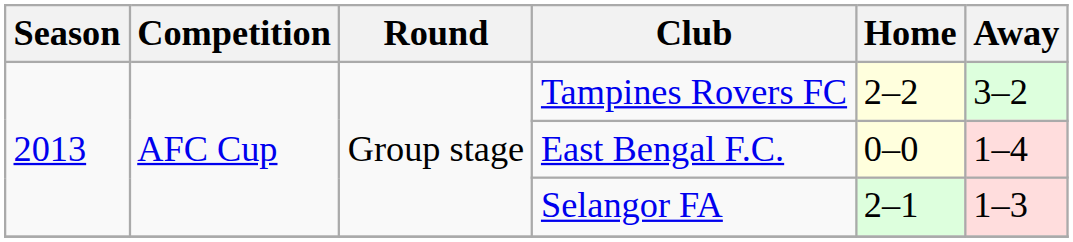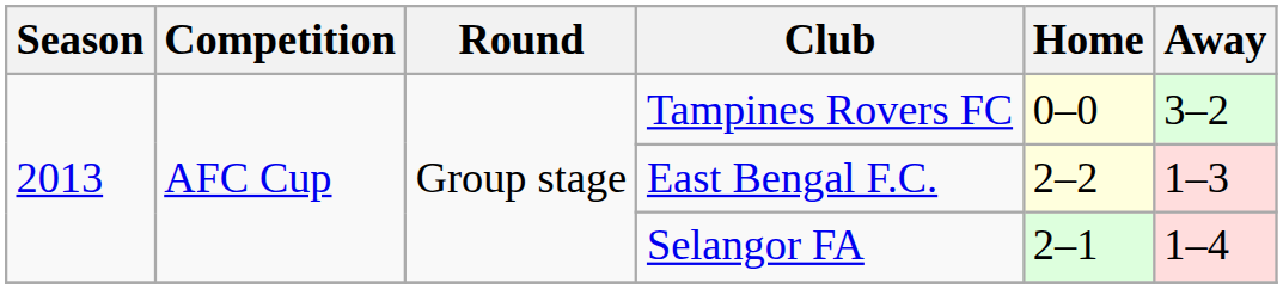 <table class="wikitable">
 <tr>
 <th>Season</th>
 <th>Competition</th>
 <th>Round</th>
 <th>Club</th>
 <th>Home</th>
 <th>Away</th>
 </tr>
 <tr>
 <td rowspan="3"><a href='#'>2013</a></td>
 <td rowspan="3"><a href='#'>AFC Cup</a></td>
 <td rowspan="3">Group stage</td>
 <td> <a href='#'>Tampines Rovers FC</a></td>
-<td style="background:#ffd;">2–2</td>
+<td style="background:#ffd;">0–0</td>
 <td style="background:#dfd;">3–2</td>
 </tr>
 <tr>
 <td> <a href='#'>East Bengal F.C.</a></td>
-<td style="background:#ffd;">0–0</td>
-<td style="background:#fdd;">1–4</td>
+<td style="background:#ffd;">2–2</td>
+<td style="background:#fdd;">1–3</td>
 </tr>
 <tr>
 <td> <a href='#'>Selangor FA</a></td>
 <td style="background:#dfd;">2–1</td>
-<td style="background:#fdd;">1–3</td>
+<td style="background:#fdd;">1–4</td>
 </tr>
 <tr>
 </tr>
 </table>
